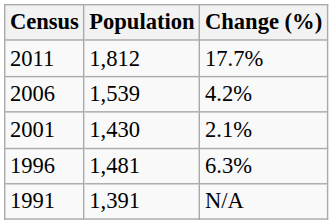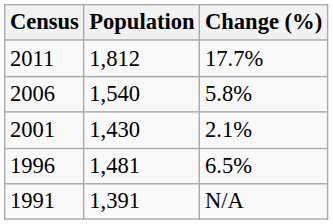 <table class="wikitable">
 <tr>
 <th>Census</th>
 <th>Population</th>
 <th>Change (%)</th>
 </tr>
 <tr>
 <td>2011</td>
 <td>1,812</td>
 <td> 17.7%</td>
 </tr>
 <tr>
 <td>2006</td>
-<td>1,539</td>
-<td> 4.2%</td>
+<td>1,540</td>
+<td> 5.8%</td>
 </tr>
 <tr>
 <td>2001</td>
 <td>1,430</td>
 <td> 2.1%</td>
 </tr>
 <tr>
 <td>1996</td>
 <td>1,481</td>
-<td> 6.3%</td>
+<td> 6.5%</td>
 </tr>
 <tr>
 <td>1991</td>
 <td>1,391</td>
 <td>N/A</td>
 </tr>
 </table>
